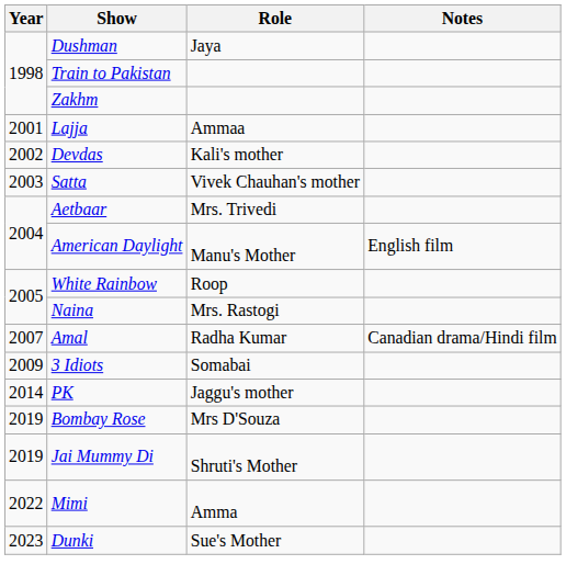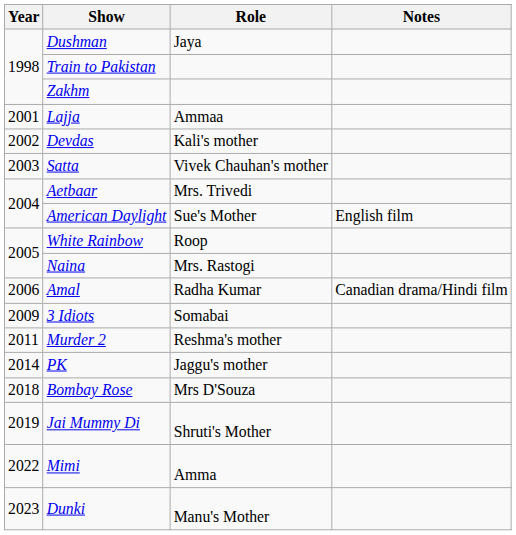 <table class="wikitable">
 <tr>
 <th>Year</th>
 <th>Show</th>
 <th>Role</th>
 <th>Notes</th>
 </tr>
 <tr>
 <td rowspan="3">1998</td>
 <td><em><a href='#'>Dushman</a></em></td>
 <td>Jaya</td>
 <td></td>
 </tr>
 <tr>
 <td><em><a href='#'>Train to Pakistan</a></em></td>
 <td></td>
 <td></td>
 </tr>
 <tr>
 <td><em><a href='#'>Zakhm</a></em></td>
 <td></td>
 <td></td>
 </tr>
 <tr>
 <td>2001</td>
 <td><em><a href='#'>Lajja</a></em></td>
 <td>Ammaa</td>
 <td></td>
 </tr>
 <tr>
 <td>2002</td>
 <td><em><a href='#'>Devdas</a></em></td>
 <td>Kali's mother</td>
 <td></td>
 </tr>
 <tr>
 <td>2003</td>
 <td><em><a href='#'>Satta</a></em></td>
 <td>Vivek Chauhan's mother</td>
 <td></td>
 </tr>
 <tr>
 <td rowspan="2">2004</td>
 <td><em><a href='#'>Aetbaar</a></em></td>
 <td>Mrs. Trivedi</td>
 <td></td>
 </tr>
 <tr>
 <td><em><a href='#'>American Daylight</a></em></td>
-<td><br>Manu's Mother</td>
+<td>Sue's Mother</td>
 <td>English film</td>
 </tr>
 <tr>
 <td rowspan="2">2005</td>
 <td><em><a href='#'>White Rainbow</a></em></td>
 <td>Roop</td>
 <td></td>
 </tr>
 <tr>
 <td><em><a href='#'>Naina</a></em></td>
 <td>Mrs. Rastogi</td>
 <td></td>
 </tr>
 <tr>
-<td>2007</td>
+<td>2006</td>
 <td><em><a href='#'>Amal</a></em></td>
 <td>Radha Kumar</td>
 <td>Canadian drama/Hindi film</td>
 </tr>
 <tr>
 <td>2009</td>
 <td><em><a href='#'>3 Idiots</a></em></td>
 <td>Somabai</td>
 <td></td>
 </tr>
 <tr>
+<td>2011</td>
+<td><em><a href='#'>Murder 2</a></em></td>
+<td>Reshma's mother</td>
+<td></td>
+</tr>
+<tr>
 <td>2014</td>
 <td><em><a href='#'>PK</a></em></td>
 <td>Jaggu's mother</td>
 <td></td>
 </tr>
 <tr>
-<td>2019</td>
+<td>2018</td>
 <td><em><a href='#'>Bombay Rose</a></em></td>
 <td>Mrs D'Souza</td>
 <td></td>
 </tr>
 <tr>
 <td>2019</td>
 <td><em><a href='#'>Jai Mummy Di</a></em></td>
 <td><br>Shruti's Mother</td>
 <td></td>
 </tr>
 <tr>
 <td>2022</td>
 <td><em><a href='#'>Mimi</a></em></td>
 <td><br>Amma</td>
 <td></td>
 </tr>
 <tr>
 <td>2023</td>
 <td><em><a href='#'>Dunki</a></em></td>
-<td>Sue's Mother</td>
+<td><br>Manu's Mother</td>
 <td></td>
 </tr>
 </table>
